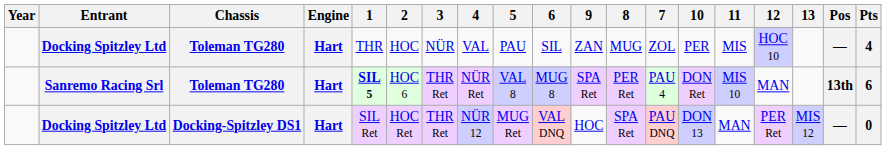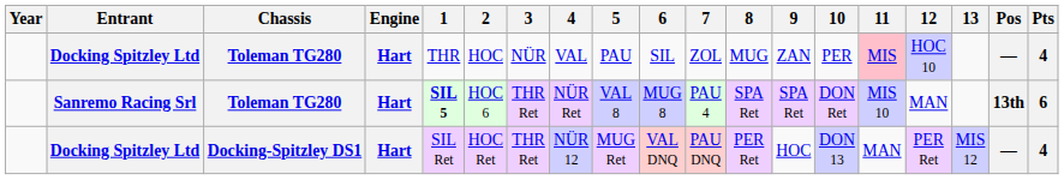 <table class="wikitable" style="text-align:center; font-size:90%">
 <tr>
 <th>Year</th>
 <th>Entrant</th>
 <th>Chassis</th>
 <th>Engine</th>
 <th>1</th>
 <th>2</th>
 <th>3</th>
 <th>4</th>
 <th>5</th>
 <th>6</th>
+<th>7</th>
+<th>8</th>
 <th>9</th>
-<th>8</th>
-<th>7</th>
 <th>10</th>
 <th>11</th>
 <th>12</th>
 <th>13</th>
 <th>Pos</th>
 <th>Pts</th>
 </tr>
 <tr>
 <td></td>
 <th><a href='#'>Docking Spitzley Ltd</a></th>
 <th><a href='#'>Toleman TG280</a></th>
 <th><a href='#'>Hart</a></th>
 <td><a href='#'>THR</a><br><small></small></td>
 <td><a href='#'>HOC</a><br><small></small></td>
 <td><a href='#'>NÜR</a><br><small></small></td>
 <td><a href='#'>VAL</a><br><small></small></td>
 <td><a href='#'>PAU</a><br><small></small></td>
 <td><a href='#'>SIL</a><br><small></small></td>
+<td><a href='#'>ZOL</a><br><small></small></td>
+<td><a href='#'>MUG</a><br><small></small></td>
 <td><a href='#'>ZAN</a><br><small></small></td>
-<td><a href='#'>MUG</a><br><small></small></td>
-<td><a href='#'>ZOL</a><br><small></small></td>
 <td><a href='#'>PER</a><br><small></small></td>
-<td><a href='#'>MIS</a><br><small></small></td>
+<td style="background: pink;"><a href='#'>MIS</a><br><small></small></td>
 <td style="background:#CFCFFF;"><a href='#'>HOC</a><br><small>10</small></td>
 <td></td>
 <th>—</th>
 <th>4</th>
 </tr>
 <tr>
 <td></td>
 <th><a href='#'>Sanremo Racing Srl</a></th>
 <th><a href='#'>Toleman TG280</a></th>
 <th><a href='#'>Hart</a></th>
 <td style="background:#DFFFDF;"><strong><a href='#'>SIL</a><br><small>5</small></strong></td>
 <td style="background:#DFFFDF;"><a href='#'>HOC</a><br><small>6</small></td>
 <td style="background:#EFCFFF;"><a href='#'>THR</a><br><small>Ret</small></td>
 <td style="background:#EFCFFF;"><a href='#'>NÜR</a><br><small>Ret</small></td>
 <td style="background:#CFCFFF;"><a href='#'>VAL</a><br><small>8</small></td>
 <td style="background:#CFCFFF;"><a href='#'>MUG</a><br><small>8</small></td>
+<td style="background:#DFFFDF;"><a href='#'>PAU</a><br><small>4</small></td>
 <td style="background:#EFCFFF;"><a href='#'>SPA</a><br><small>Ret</small></td>
-<td style="background:#EFCFFF;"><a href='#'>PER</a><br><small>Ret</small></td>
-<td style="background:#DFFFDF;"><a href='#'>PAU</a><br><small>4</small></td>
+<td style="background:#EFCFFF;"><a href='#'>SPA</a><br><small>Ret</small></td>
 <td style="background:#EFCFFF;"><a href='#'>DON</a><br><small>Ret</small></td>
 <td style="background:#CFCFFF;"><a href='#'>MIS</a><br><small>10</small></td>
 <td><a href='#'>MAN</a><br><small></small></td>
 <td></td>
 <th>13th</th>
 <th>6</th>
 </tr>
 <tr>
 <td></td>
 <th><a href='#'>Docking Spitzley Ltd</a></th>
 <th><a href='#'>Docking-Spitzley DS1</a></th>
 <th><a href='#'>Hart</a></th>
 <td style="background:#EFCFFF;"><a href='#'>SIL</a><br><small>Ret</small></td>
 <td style="background:#EFCFFF;"><a href='#'>HOC</a><br><small>Ret</small></td>
 <td style="background:#EFCFFF;"><a href='#'>THR</a><br><small>Ret</small></td>
 <td style="background:#CFCFFF;"><a href='#'>NÜR</a><br><small>12</small></td>
 <td style="background:#EFCFFF;"><a href='#'>MUG</a><br><small>Ret</small></td>
 <td style="background:#FFCFCF;"><a href='#'>VAL</a><br><small>DNQ</small></td>
+<td style="background:#FFCFCF;"><a href='#'>PAU</a><br><small>DNQ</small></td>
+<td style="background:#EFCFFF;"><a href='#'>PER</a><br><small>Ret</small></td>
 <td><a href='#'>HOC</a><br><small></small></td>
-<td style="background:#EFCFFF;"><a href='#'>SPA</a><br><small>Ret</small></td>
-<td style="background:#FFCFCF;"><a href='#'>PAU</a><br><small>DNQ</small></td>
 <td style="background:#CFCFFF;"><a href='#'>DON</a><br><small>13</small></td>
 <td><a href='#'>MAN</a><br><small></small></td>
 <td style="background:#EFCFFF;"><a href='#'>PER</a><br><small>Ret</small></td>
 <td style="background:#CFCFFF;"><a href='#'>MIS</a><br><small>12</small></td>
 <th>—</th>
-<th>0</th>
+<th>4</th>
 </tr>
 </table>
